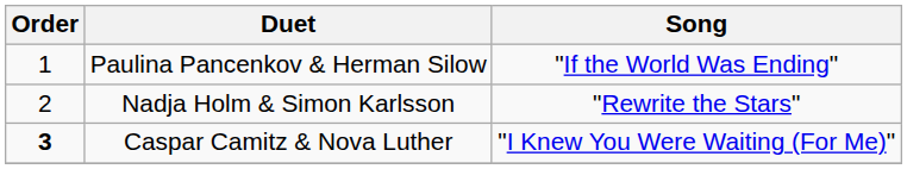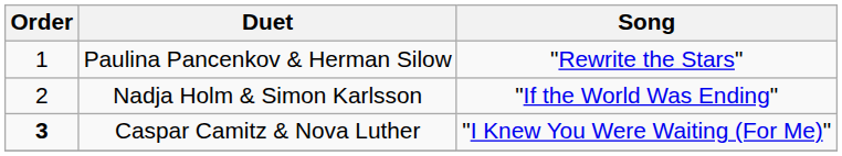 <table class="wikitable plainrowheaders" style="text-align:center;">
 <tr>
 <th scope="col">Order</th>
 <th scope="col">Duet</th>
 <th scope="col">Song</th>
 </tr>
 <tr>
 <td>1</td>
 <td scope="row">Paulina Pancenkov & Herman Silow</td>
-<td>"<a href='#'>If the World Was Ending</a>"</td>
+<td>"<a href='#'>Rewrite the Stars</a>"</td>
 </tr>
 <tr>
 <td>2</td>
 <td scope="row">Nadja Holm & Simon Karlsson</td>
-<td>"<a href='#'>Rewrite the Stars</a>"</td>
+<td>"<a href='#'>If the World Was Ending</a>"</td>
 </tr>
 <tr>
 <td><strong>3</strong></td>
 <td scope="row">Caspar Camitz & Nova Luther</td>
 <td>"<a href='#'>I Knew You Were Waiting (For Me)</a>"</td>
 </tr>
 <tr>
 </tr>
 </table>
